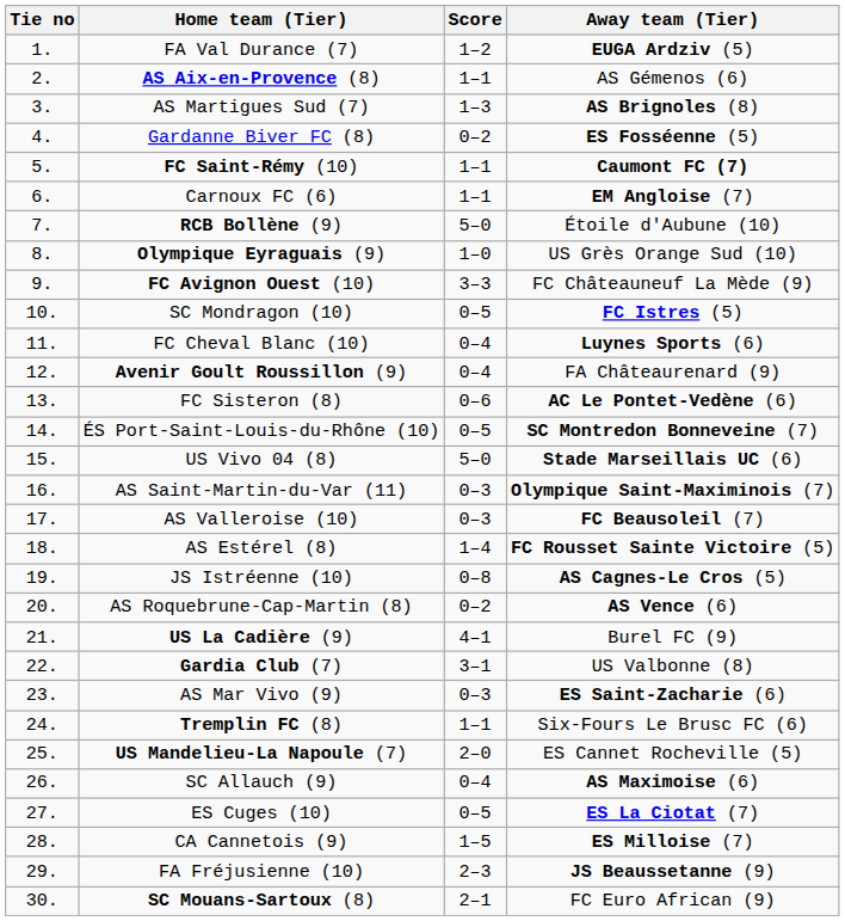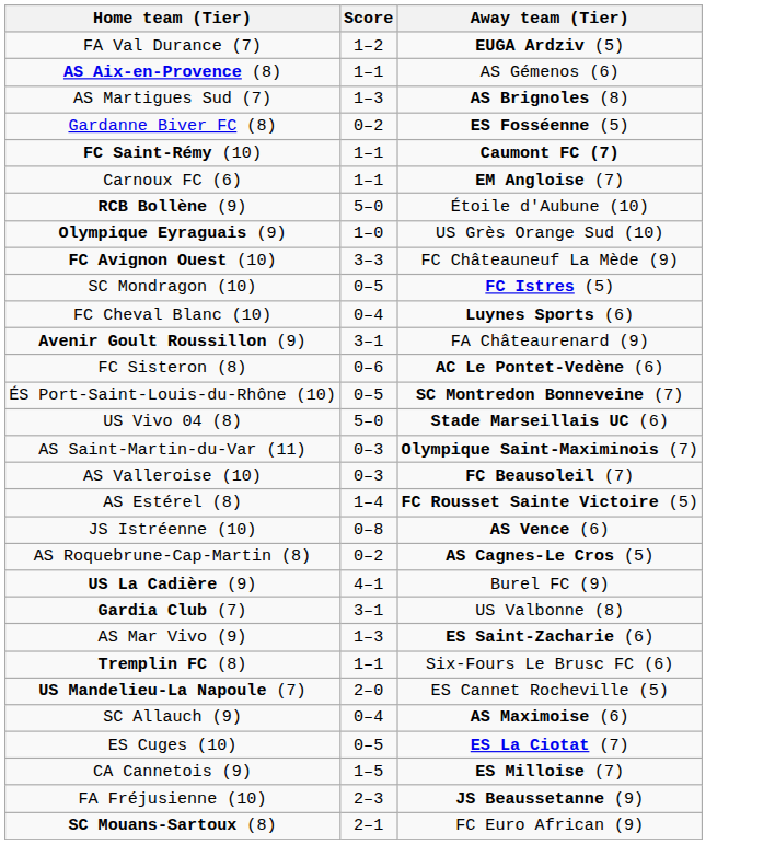 <table class="wikitable" style="text-align: center">
 <tr>
-<th>Tie no</th>
 <th>Home team (Tier)</th>
 <th>Score</th>
 <th>Away team (Tier)</th>
 </tr>
 <tr>
-<td>1.</td>
 <td>FA Val Durance (7)</td>
 <td>1–2</td>
 <td><strong>EUGA Ardziv</strong> (5)</td>
 </tr>
 <tr>
-<td>2.</td>
 <td><strong><a href='#'>AS Aix-en-Provence</a></strong> (8)</td>
 <td>1–1 </td>
 <td>AS Gémenos (6)</td>
 </tr>
 <tr>
-<td>3.</td>
 <td>AS Martigues Sud (7)</td>
 <td>1–3</td>
 <td><strong>AS Brignoles</strong> (8)</td>
 </tr>
 <tr>
-<td>4.</td>
 <td><a href='#'>Gardanne Biver FC</a> (8)</td>
 <td>0–2</td>
 <td><strong>ES Fosséenne</strong> (5)</td>
 </tr>
 <tr>
-<td>5.</td>
 <td><strong>FC Saint-Rémy</strong> (10)</td>
 <td>1–1 </td>
 <td><strong>Caumont FC (7)</strong></td>
 </tr>
 <tr>
-<td>6.</td>
 <td>Carnoux FC (6)</td>
 <td>1–1 </td>
 <td><strong>EM Angloise</strong> (7)</td>
 </tr>
 <tr>
-<td>7.</td>
 <td><strong>RCB Bollène</strong> (9)</td>
 <td>5–0</td>
 <td>Étoile d'Aubune (10)</td>
 </tr>
 <tr>
-<td>8.</td>
 <td><strong>Olympique Eyraguais</strong> (9)</td>
 <td>1–0</td>
 <td>US Grès Orange Sud (10)</td>
 </tr>
 <tr>
-<td>9.</td>
 <td><strong>FC Avignon Ouest</strong> (10)</td>
 <td>3–3 </td>
 <td>FC Châteauneuf La Mède (9)</td>
 </tr>
 <tr>
-<td>10.</td>
 <td>SC Mondragon (10)</td>
 <td>0–5</td>
 <td><strong><a href='#'>FC Istres</a></strong> (5)</td>
 </tr>
 <tr>
-<td>11.</td>
 <td>FC Cheval Blanc (10)</td>
 <td>0–4</td>
 <td><strong>Luynes Sports</strong> (6)</td>
 </tr>
 <tr>
-<td>12.</td>
 <td><strong>Avenir Goult Roussillon</strong> (9)</td>
-<td>0–4</td>
+<td>3–1</td>
 <td>FA Châteaurenard (9)</td>
 </tr>
 <tr>
-<td>13.</td>
 <td>FC Sisteron (8)</td>
 <td>0–6</td>
 <td><strong>AC Le Pontet-Vedène</strong> (6)</td>
 </tr>
 <tr>
-<td>14.</td>
 <td>ÉS Port-Saint-Louis-du-Rhône (10)</td>
 <td>0–5</td>
 <td><strong>SC Montredon Bonneveine</strong> (7)</td>
 </tr>
 <tr>
-<td>15.</td>
 <td>US Vivo 04 (8)</td>
 <td>5–0</td>
 <td><strong>Stade Marseillais UC</strong> (6)</td>
 </tr>
 <tr>
-<td>16.</td>
 <td>AS Saint-Martin-du-Var (11)</td>
 <td>0–3</td>
 <td><strong>Olympique Saint-Maximinois</strong> (7)</td>
 </tr>
 <tr>
-<td>17.</td>
 <td>AS Valleroise (10)</td>
 <td>0–3</td>
 <td><strong>FC Beausoleil</strong> (7)</td>
 </tr>
 <tr>
-<td>18.</td>
 <td>AS Estérel (8)</td>
 <td>1–4</td>
 <td><strong>FC Rousset Sainte Victoire</strong> (5)</td>
 </tr>
 <tr>
-<td>19.</td>
 <td>JS Istréenne (10)</td>
 <td>0–8</td>
+<td><strong>AS Vence</strong> (6)</td>
+</tr>
+<tr>
+<td>AS Roquebrune-Cap-Martin (8)</td>
+<td>0–2</td>
 <td><strong>AS Cagnes-Le Cros</strong> (5)</td>
 </tr>
 <tr>
-<td>20.</td>
-<td>AS Roquebrune-Cap-Martin (8)</td>
-<td>0–2</td>
-<td><strong>AS Vence</strong> (6)</td>
-</tr>
-<tr>
-<td>21.</td>
 <td><strong>US La Cadière</strong> (9)</td>
 <td>4–1</td>
 <td>Burel FC (9)</td>
 </tr>
 <tr>
-<td>22.</td>
 <td><strong>Gardia Club</strong> (7)</td>
 <td>3–1</td>
 <td>US Valbonne (8)</td>
 </tr>
 <tr>
-<td>23.</td>
 <td>AS Mar Vivo (9)</td>
-<td>0–3</td>
+<td>1–3</td>
 <td><strong>ES Saint-Zacharie</strong> (6)</td>
 </tr>
 <tr>
-<td>24.</td>
 <td><strong>Tremplin FC</strong> (8)</td>
 <td>1–1 </td>
 <td>Six-Fours Le Brusc FC (6)</td>
 </tr>
 <tr>
-<td>25.</td>
 <td><strong>US Mandelieu-La Napoule</strong> (7)</td>
 <td>2–0</td>
 <td>ES Cannet Rocheville (5)</td>
 </tr>
 <tr>
-<td>26.</td>
 <td>SC Allauch (9)</td>
 <td>0–4</td>
 <td><strong>AS Maximoise</strong> (6)</td>
 </tr>
 <tr>
-<td>27.</td>
 <td>ES Cuges (10)</td>
 <td>0–5</td>
 <td><strong><a href='#'>ES La Ciotat</a></strong> (7)</td>
 </tr>
 <tr>
-<td>28.</td>
 <td>CA Cannetois (9)</td>
 <td>1–5</td>
 <td><strong>ES Milloise</strong> (7)</td>
 </tr>
 <tr>
-<td>29.</td>
 <td>FA Fréjusienne (10)</td>
 <td>2–3</td>
 <td><strong>JS Beaussetanne</strong> (9)</td>
 </tr>
 <tr>
-<td>30.</td>
 <td><strong>SC Mouans-Sartoux</strong> (8)</td>
 <td>2–1</td>
 <td>FC Euro African (9)</td>
 </tr>
 </table>
